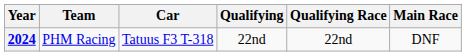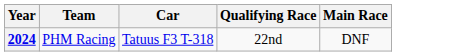 <table class="wikitable" style="text-align:center; font-size:90%">
 <tr>
 <th>Year</th>
 <th>Team</th>
 <th>Car</th>
-<th>Qualifying</th>
 <th>Qualifying Race</th>
 <th>Main Race</th>
 </tr>
 <tr>
 <th><a href='#'>2024</a></th>
 <td align="left"nowrap> <a href='#'>PHM Racing</a></td>
 <td align="left"nowrap><a href='#'>Tatuus F3 T-318</a></td>
 <td>22nd</td>
-<td>22nd</td>
 <td style="background:#;">DNF</td>
 </tr>
 </table>
